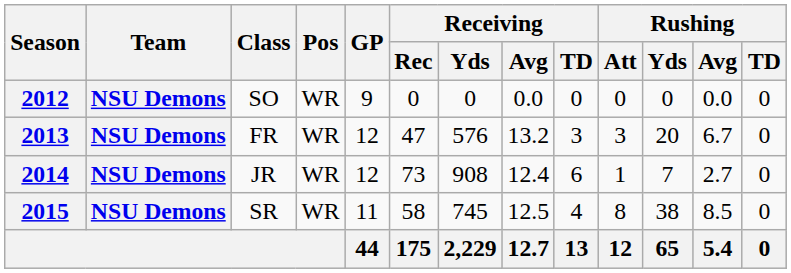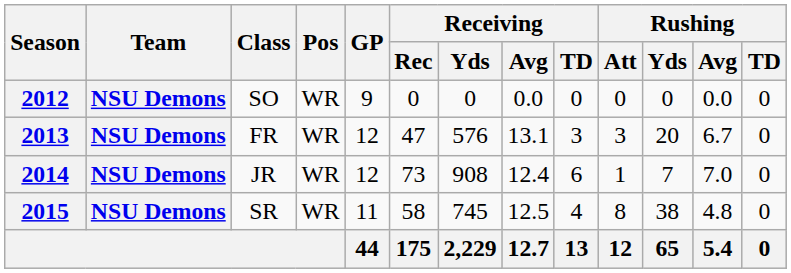 <table class="wikitable" style="text-align:center;">
 <tr>
 <th rowspan="2">Season</th>
 <th rowspan="2">Team</th>
 <th rowspan="2">Class</th>
 <th rowspan="2">Pos</th>
 <th rowspan="2">GP</th>
 <th colspan="4">Receiving</th>
 <th colspan="4">Rushing</th>
 </tr>
 <tr>
 <th>Rec</th>
 <th>Yds</th>
 <th>Avg</th>
 <th>TD</th>
 <th>Att</th>
 <th>Yds</th>
 <th>Avg</th>
 <th>TD</th>
 </tr>
 <tr>
 <th><a href='#'>2012</a></th>
 <th><a href='#'>NSU Demons</a></th>
 <td>SO</td>
 <td>WR</td>
 <td>9</td>
 <td>0</td>
 <td>0</td>
 <td>0.0</td>
 <td>0</td>
 <td>0</td>
 <td>0</td>
 <td>0.0</td>
 <td>0</td>
 </tr>
 <tr>
 <th><a href='#'>2013</a></th>
 <th><a href='#'>NSU Demons</a></th>
 <td>FR</td>
 <td>WR</td>
 <td>12</td>
 <td>47</td>
 <td>576</td>
-<td>13.2</td>
+<td>13.1</td>
 <td>3</td>
 <td>3</td>
 <td>20</td>
 <td>6.7</td>
 <td>0</td>
 </tr>
 <tr>
 <th><a href='#'>2014</a></th>
 <th><a href='#'>NSU Demons</a></th>
 <td>JR</td>
 <td>WR</td>
 <td>12</td>
 <td>73</td>
 <td>908</td>
 <td>12.4</td>
 <td>6</td>
 <td>1</td>
 <td>7</td>
-<td>2.7</td>
+<td>7.0</td>
 <td>0</td>
 </tr>
 <tr>
 <th><a href='#'>2015</a></th>
 <th><a href='#'>NSU Demons</a></th>
 <td>SR</td>
 <td>WR</td>
 <td>11</td>
 <td>58</td>
 <td>745</td>
 <td>12.5</td>
 <td>4</td>
 <td>8</td>
 <td>38</td>
-<td>8.5</td>
+<td>4.8</td>
 <td>0</td>
 </tr>
 <tr>
 <th colspan="4"></th>
 <th>44</th>
 <th>175</th>
 <th>2,229</th>
 <th>12.7</th>
 <th>13</th>
 <th>12</th>
 <th>65</th>
 <th>5.4</th>
 <th>0</th>
 </tr>
 </table>
